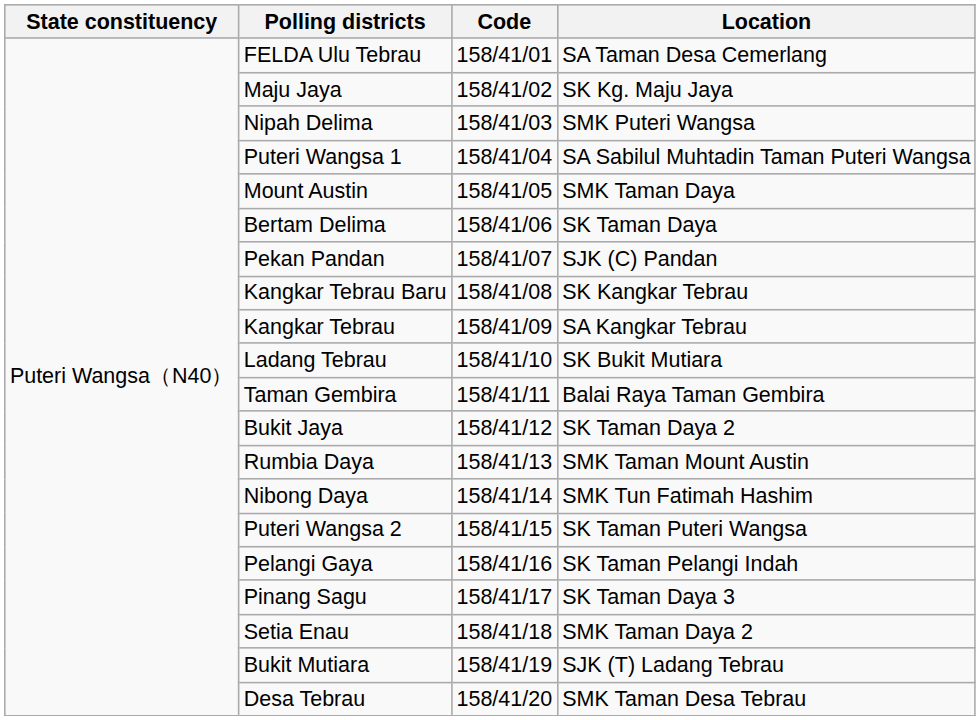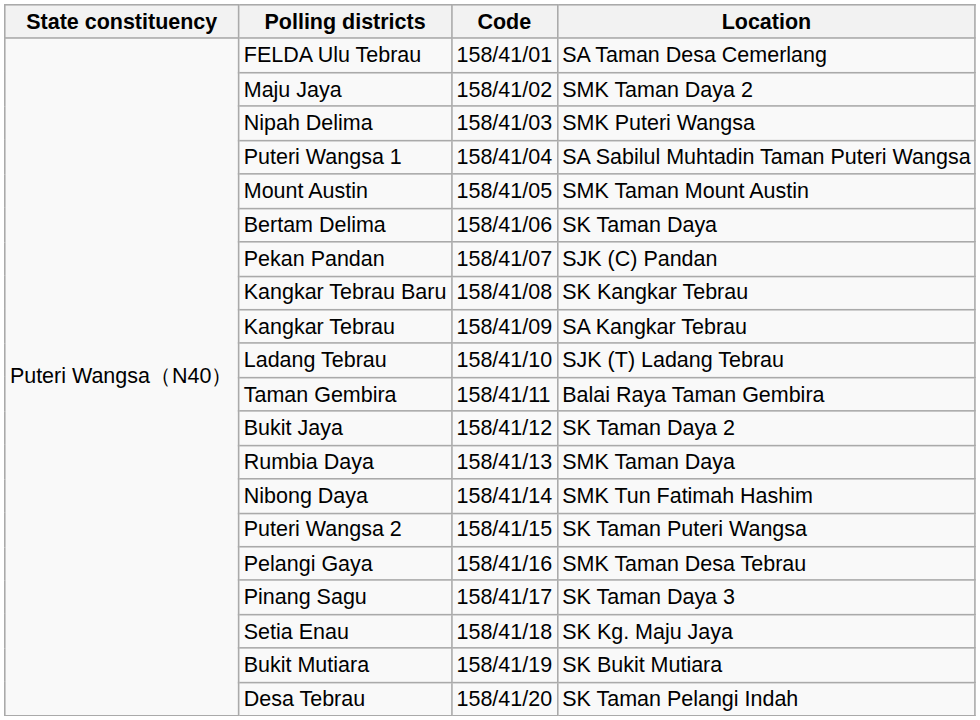 <table class="wikitable sortable mw-collapsible" style="white-space:nowrap;font-size:85%">
 <tr>
 <th>State constituency</th>
 <th>Polling districts</th>
 <th>Code</th>
 <th>Location</th>
 </tr>
 <tr>
 <td rowspan="20">Puteri Wangsa（N40）</td>
 <td>FELDA Ulu Tebrau</td>
 <td>158/41/01</td>
 <td>SA Taman Desa Cemerlang</td>
 </tr>
 <tr>
 <td>Maju Jaya</td>
 <td>158/41/02</td>
-<td>SK Kg. Maju Jaya</td>
+<td>SMK Taman Daya 2</td>
 </tr>
 <tr>
 <td>Nipah Delima</td>
 <td>158/41/03</td>
 <td>SMK Puteri Wangsa</td>
 </tr>
 <tr>
 <td>Puteri Wangsa 1</td>
 <td>158/41/04</td>
 <td>SA Sabilul Muhtadin Taman Puteri Wangsa</td>
 </tr>
 <tr>
 <td>Mount Austin</td>
 <td>158/41/05</td>
-<td>SMK Taman Daya</td>
+<td>SMK Taman Mount Austin</td>
 </tr>
 <tr>
 <td>Bertam Delima</td>
 <td>158/41/06</td>
 <td>SK Taman Daya</td>
 </tr>
 <tr>
 <td>Pekan Pandan</td>
 <td>158/41/07</td>
 <td>SJK (C) Pandan</td>
 </tr>
 <tr>
 <td>Kangkar Tebrau Baru</td>
 <td>158/41/08</td>
 <td>SK Kangkar Tebrau</td>
 </tr>
 <tr>
 <td>Kangkar Tebrau</td>
 <td>158/41/09</td>
 <td>SA Kangkar Tebrau</td>
 </tr>
 <tr>
 <td>Ladang Tebrau</td>
 <td>158/41/10</td>
-<td>SK Bukit Mutiara</td>
+<td>SJK (T) Ladang Tebrau</td>
 </tr>
 <tr>
 <td>Taman Gembira</td>
 <td>158/41/11</td>
 <td>Balai Raya Taman Gembira</td>
 </tr>
 <tr>
 <td>Bukit Jaya</td>
 <td>158/41/12</td>
 <td>SK Taman Daya 2</td>
 </tr>
 <tr>
 <td>Rumbia Daya</td>
 <td>158/41/13</td>
-<td>SMK Taman Mount Austin</td>
+<td>SMK Taman Daya</td>
 </tr>
 <tr>
 <td>Nibong Daya</td>
 <td>158/41/14</td>
 <td>SMK Tun Fatimah Hashim</td>
 </tr>
 <tr>
 <td>Puteri Wangsa 2</td>
 <td>158/41/15</td>
 <td>SK Taman Puteri Wangsa</td>
 </tr>
 <tr>
 <td>Pelangi Gaya</td>
 <td>158/41/16</td>
-<td>SK Taman Pelangi Indah</td>
+<td>SMK Taman Desa Tebrau</td>
 </tr>
 <tr>
 <td>Pinang Sagu</td>
 <td>158/41/17</td>
 <td>SK Taman Daya 3</td>
 </tr>
 <tr>
 <td>Setia Enau</td>
 <td>158/41/18</td>
-<td>SMK Taman Daya 2</td>
+<td>SK Kg. Maju Jaya</td>
 </tr>
 <tr>
 <td>Bukit Mutiara</td>
 <td>158/41/19</td>
-<td>SJK (T) Ladang Tebrau</td>
+<td>SK Bukit Mutiara</td>
 </tr>
 <tr>
 <td>Desa Tebrau</td>
 <td>158/41/20</td>
-<td>SMK Taman Desa Tebrau</td>
+<td>SK Taman Pelangi Indah</td>
 </tr>
 </table>
